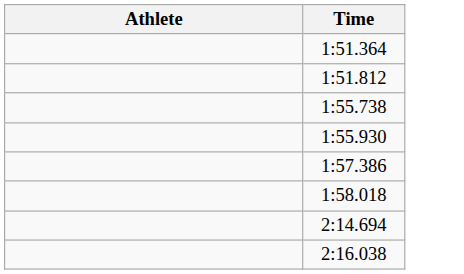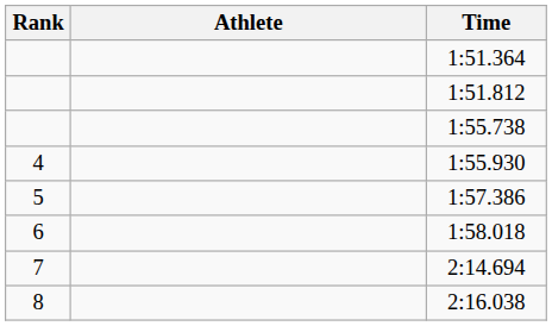 <table class=wikitable style="text-align:center">
 <tr>
+<th width=40>Rank</th>
 <th width=250>Athlete</th>
 <th width=80>Time</th>
 </tr>
 <tr>
+<td></td>
 <td align=left></td>
 <td>1:51.364</td>
 </tr>
 <tr>
+<td></td>
 <td align=left></td>
 <td>1:51.812</td>
 </tr>
 <tr>
+<td></td>
 <td align=left></td>
 <td>1:55.738</td>
 </tr>
 <tr>
+<td>4</td>
 <td align=left></td>
 <td>1:55.930</td>
 </tr>
 <tr>
+<td>5</td>
 <td align=left></td>
 <td>1:57.386</td>
 </tr>
 <tr>
+<td>6</td>
 <td align=left></td>
 <td>1:58.018</td>
 </tr>
 <tr>
+<td>7</td>
 <td align=left></td>
 <td>2:14.694</td>
 </tr>
 <tr>
+<td>8</td>
 <td align=left></td>
 <td>2:16.038</td>
 </tr>
 </table>
